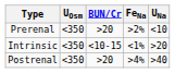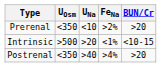 <table class="wikitable" style="float:right; text-align:center">
 <tr>
 <th>Type</th>
 <th>U<sub>Osm</sub></th>
+<th>U<sub>Na</sub></th>
+<th>Fe<sub>Na</sub></th>
 <th><a href='#'>BUN/Cr</a></th>
-<th>Fe<sub>Na</sub></th>
-<th>U<sub>Na</sub></th>
 </tr>
 <tr>
 <td>Prerenal</td>
 <td><350</td>
+<td><10</td>
+<td>>2%</td>
 <td>>20</td>
-<td>>2%</td>
-<td><10</td>
 </tr>
 <tr>
 <td>Intrinsic</td>
-<td><350</td>
+<td>>500</td>
+<td>>20</td>
+<td><1%</td>
 <td><10-15</td>
-<td><1%</td>
-<td>>20</td>
 </tr>
 <tr>
 <td>Postrenal</td>
 <td><350</td>
+<td>>40</td>
+<td>>4%</td>
 <td>>20</td>
-<td>>4%</td>
-<td>>40</td>
 </tr>
 </table>
